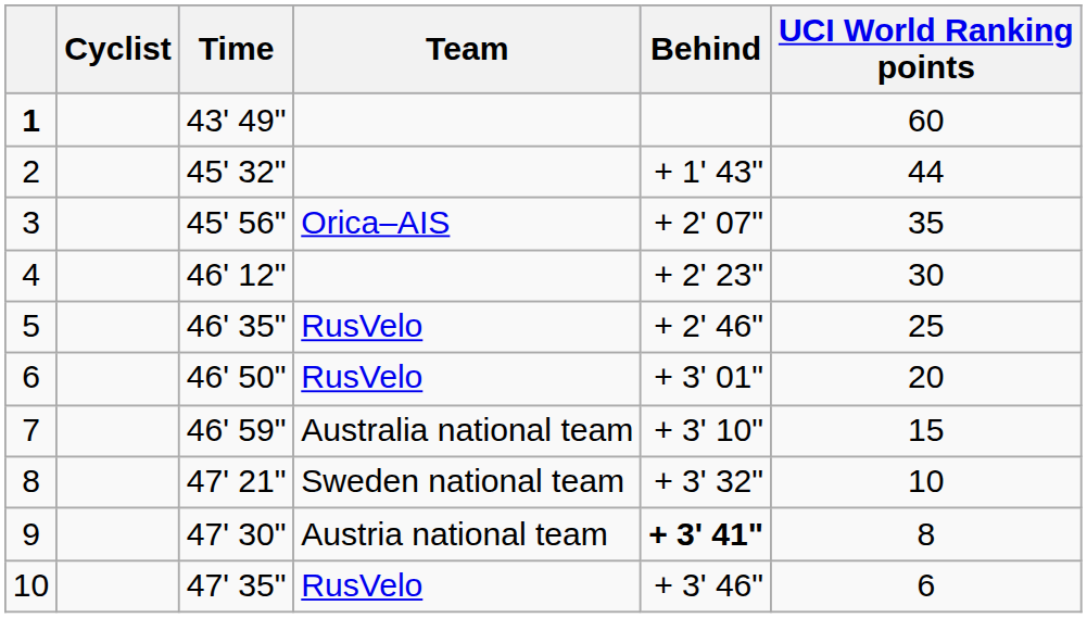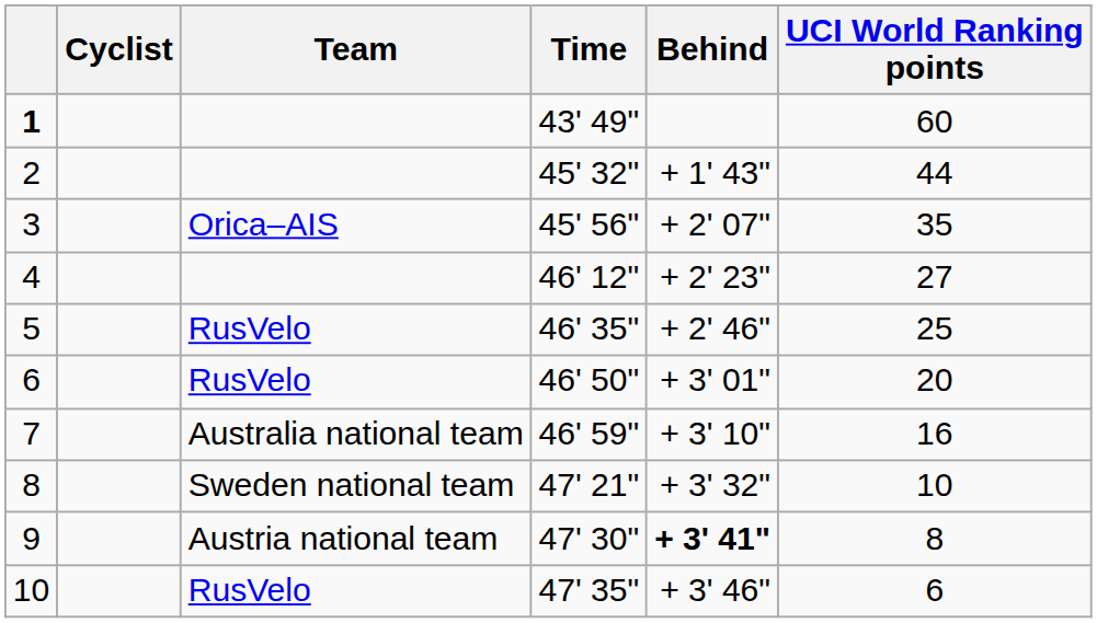 <table class="wikitable">
 <tr style="background:#ccccff;">
 <th></th>
 <th>Cyclist</th>
+<th>Team</th>
 <th>Time</th>
-<th>Team</th>
 <th>Behind</th>
 <th><a href='#'>UCI World Ranking</a><br>points</th>
 </tr>
 <tr>
 <td align=center><strong>1</strong></td>
 <td></td>
+<td></td>
 <td align=right>43' 49"</td>
-<td></td>
 <td></td>
 <td align=center>60</td>
 </tr>
 <tr>
 <td align=center>2</td>
 <td></td>
+<td></td>
 <td align=right>45' 32"</td>
-<td></td>
 <td align=right>+ 1' 43"</td>
 <td align=center>44</td>
 </tr>
 <tr>
 <td align=center>3</td>
 <td></td>
+<td><a href='#'>Orica–AIS</a></td>
 <td align=right>45' 56"</td>
-<td><a href='#'>Orica–AIS</a></td>
 <td align=right>+ 2' 07"</td>
 <td align=center>35</td>
 </tr>
 <tr>
 <td align=center>4</td>
 <td></td>
+<td></td>
 <td align=right>46' 12"</td>
-<td></td>
 <td align=right>+ 2' 23"</td>
-<td align=center>30</td>
+<td align=center>27</td>
 </tr>
 <tr>
 <td align=center>5</td>
 <td></td>
+<td><a href='#'>RusVelo</a></td>
 <td align=right>46' 35"</td>
-<td><a href='#'>RusVelo</a></td>
 <td align=right>+ 2' 46"</td>
 <td align=center>25</td>
 </tr>
 <tr>
 <td align=center>6</td>
 <td></td>
+<td><a href='#'>RusVelo</a></td>
 <td align=right>46' 50"</td>
-<td><a href='#'>RusVelo</a></td>
 <td align=right>+ 3' 01"</td>
 <td align=center>20</td>
 </tr>
 <tr>
 <td align=center>7</td>
 <td></td>
+<td>Australia national team</td>
 <td align=right>46' 59"</td>
-<td>Australia national team</td>
 <td align=right>+ 3' 10"</td>
-<td align=center>15</td>
+<td align=center>16</td>
 </tr>
 <tr>
 <td align=center>8</td>
 <td></td>
+<td>Sweden national team</td>
 <td align=right>47' 21"</td>
-<td>Sweden national team</td>
 <td align=right>+ 3' 32"</td>
 <td align=center>10</td>
 </tr>
 <tr>
 <td align=center>9</td>
 <td></td>
+<td>Austria national team</td>
 <td align=right>47' 30"</td>
-<td>Austria national team</td>
 <td align=right><strong>+ 3' 41"</strong></td>
 <td align=center>8</td>
 </tr>
 <tr>
 <td align=center>10</td>
 <td></td>
+<td><a href='#'>RusVelo</a></td>
 <td align=right>47' 35"</td>
-<td><a href='#'>RusVelo</a></td>
 <td align=right>+ 3' 46"</td>
 <td align=center>6</td>
 </tr>
 </table>
